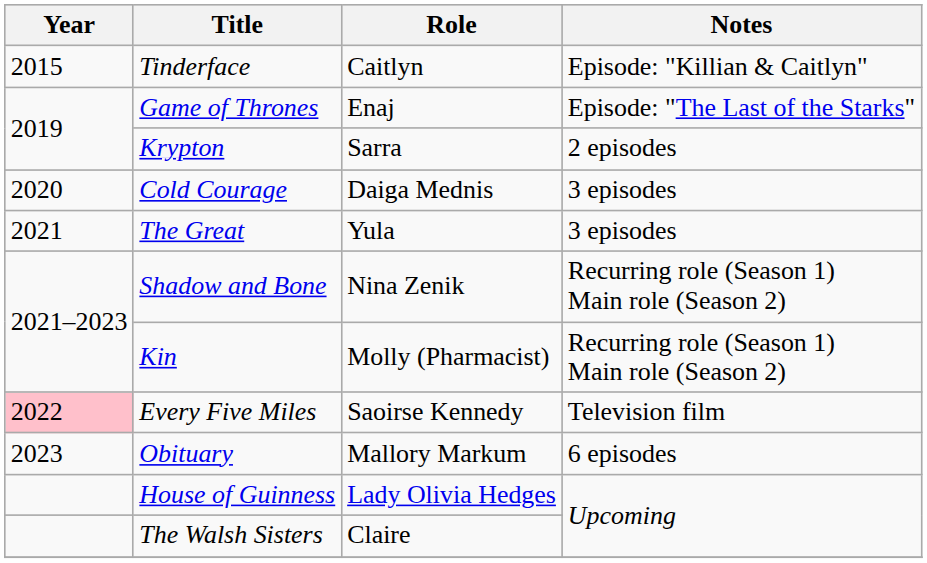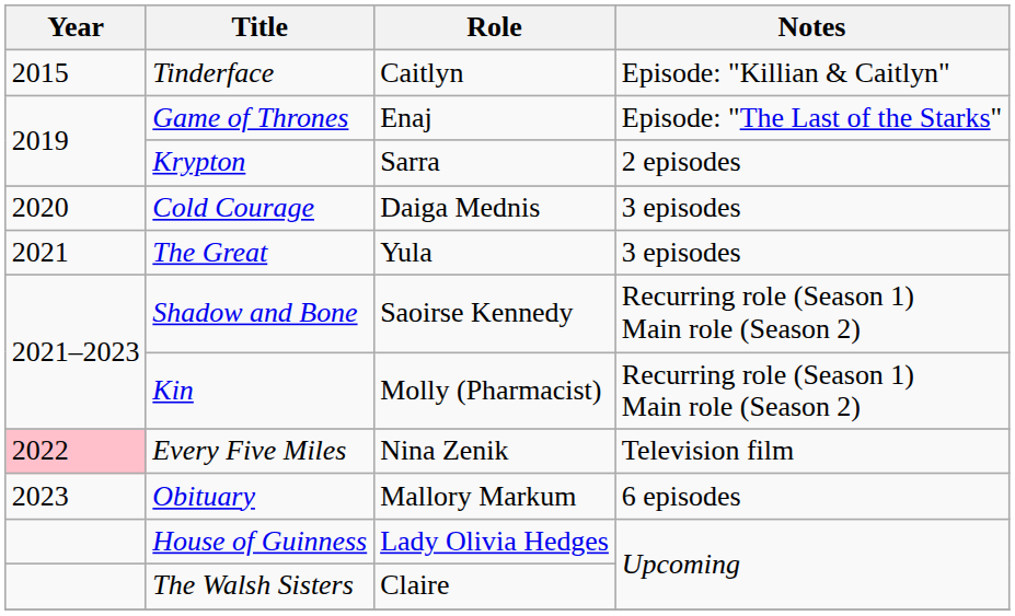 <table class="wikitable">
 <tr>
 <th>Year</th>
 <th>Title</th>
 <th>Role</th>
 <th>Notes</th>
 </tr>
 <tr>
 <td>2015</td>
 <td><em>Tinderface</em></td>
 <td>Caitlyn</td>
 <td>Episode: "Killian & Caitlyn"</td>
 </tr>
 <tr>
 <td rowspan="2">2019</td>
 <td><em><a href='#'>Game of Thrones</a></em></td>
 <td>Enaj</td>
 <td>Episode: "<a href='#'>The Last of the Starks</a>"</td>
 </tr>
 <tr>
 <td><em><a href='#'>Krypton</a></em></td>
 <td>Sarra</td>
 <td>2 episodes</td>
 </tr>
 <tr>
 <td>2020</td>
 <td><em><a href='#'>Cold Courage</a></em></td>
 <td>Daiga Mednis</td>
 <td>3 episodes</td>
 </tr>
 <tr>
 <td>2021</td>
 <td><em><a href='#'>The Great</a></em></td>
 <td>Yula</td>
 <td>3 episodes</td>
 </tr>
 <tr>
 <td rowspan="2">2021–2023</td>
 <td><em><a href='#'>Shadow and Bone</a></em></td>
-<td>Nina Zenik</td>
+<td>Saoirse Kennedy</td>
 <td>Recurring role (Season 1)<br>Main role (Season 2)</td>
 </tr>
 <tr>
 <td><em><a href='#'>Kin</a></em></td>
 <td>Molly (Pharmacist)</td>
 <td>Recurring role (Season 1)<br>Main role (Season 2)</td>
 </tr>
 <tr>
 <td style="background: pink;">2022</td>
 <td><em>Every Five Miles</em></td>
-<td>Saoirse Kennedy</td>
+<td>Nina Zenik</td>
 <td>Television film</td>
 </tr>
 <tr>
 <td>2023</td>
 <td><em><a href='#'>Obituary</a></em></td>
 <td>Mallory Markum</td>
 <td>6 episodes</td>
 </tr>
 <tr>
 <td></td>
 <td><em><a href='#'>House of Guinness</a></em></td>
 <td><a href='#'>Lady Olivia Hedges</a></td>
 <td rowspan="2"><em>Upcoming</em></td>
 </tr>
 <tr>
 <td></td>
 <td><em>The Walsh Sisters</em></td>
 <td>Claire</td>
 </tr>
 <tr>
 </tr>
 </table>
